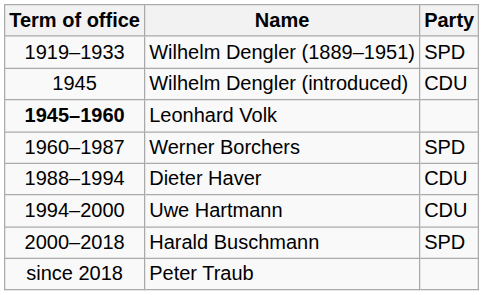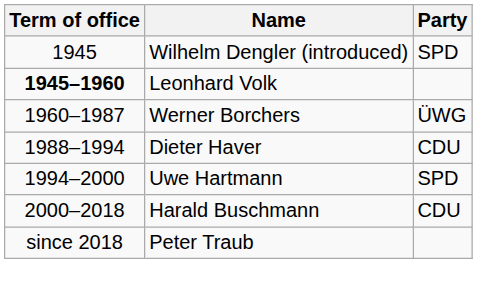 <table class="wikitable">
 <tr>
 <th>Term of office</th>
 <th>Name</th>
 <th>Party</th>
 </tr>
 <tr>
-<td style="text-align:center">1919–1933</td>
-<td>Wilhelm Dengler (1889–1951)</td>
-<td>SPD</td>
-</tr>
-<tr>
 <td style="text-align:center">1945</td>
 <td>Wilhelm Dengler (introduced)</td>
-<td>CDU</td>
+<td>SPD</td>
 </tr>
 <tr>
 <td style="text-align:center"><strong>1945–1960</strong></td>
 <td>Leonhard Volk</td>
 <td></td>
 </tr>
 <tr>
 <td style="text-align:center">1960–1987</td>
 <td>Werner Borchers</td>
-<td>SPD</td>
+<td>ÜWG</td>
 </tr>
 <tr>
 <td style="text-align:center">1988–1994</td>
 <td>Dieter Haver</td>
 <td>CDU</td>
 </tr>
 <tr>
 <td style="text-align:center">1994–2000</td>
 <td>Uwe Hartmann</td>
-<td>CDU</td>
+<td>SPD</td>
 </tr>
 <tr>
 <td style="text-align:center">2000–2018</td>
 <td>Harald Buschmann</td>
-<td>SPD</td>
+<td>CDU</td>
 </tr>
 <tr>
 <td style="text-align:center">since 2018</td>
 <td>Peter Traub</td>
 <td></td>
 </tr>
 </table>
